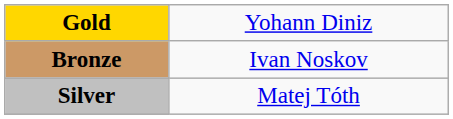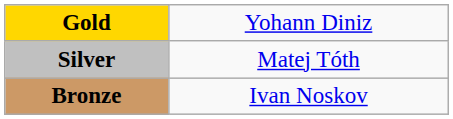 <table class="wikitable" style=" text-align:center; " width="35%">
 <tr>
 <td bgcolor="gold"><strong>Gold</strong></td>
 <td><a href='#'>Yohann Diniz</a><br>  <small><em></em></small></td>
 </tr>
 <tr>
+<td bgcolor="silver"><strong>Silver</strong></td>
+<td><a href='#'>Matej Tóth</a><br>  <small><em></em></small></td>
+</tr>
+<tr>
 <td bgcolor="CC9966"><strong>Bronze</strong></td>
 <td><a href='#'>Ivan Noskov</a><br>  <small><em></em></small></td>
 </tr>
-<tr>
-<td bgcolor="silver"><strong>Silver</strong></td>
-<td><a href='#'>Matej Tóth</a><br>  <small><em></em></small></td>
-</tr>
 </table>
